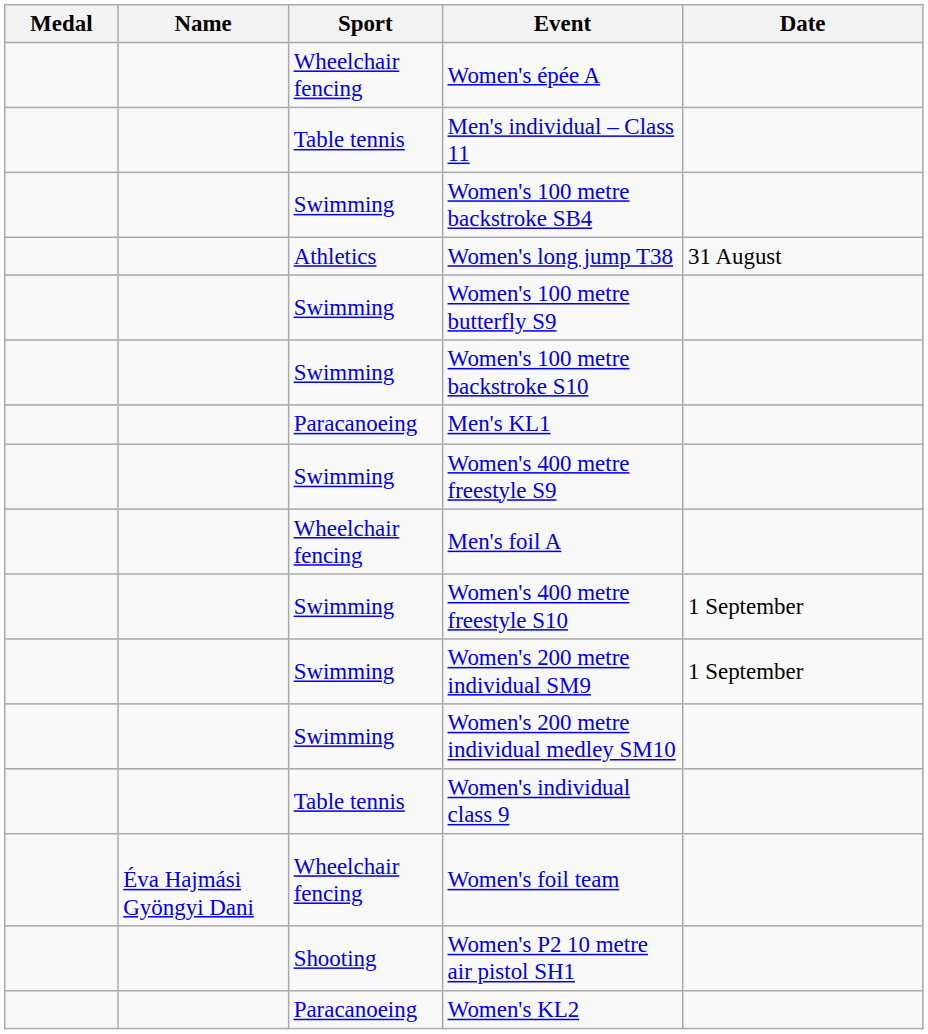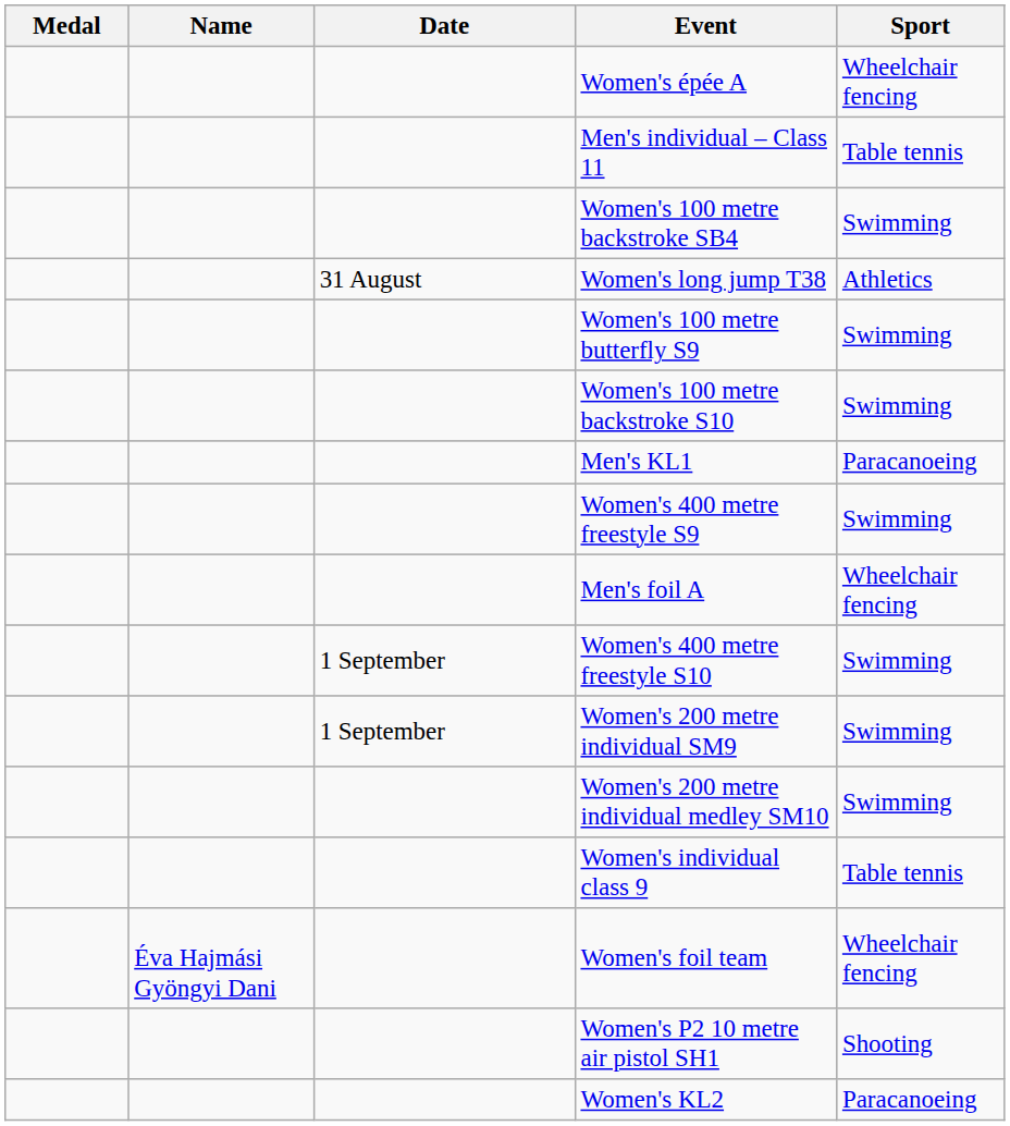 <table class="wikitable sortable" style="font-size:95%">
 <tr>
 <th style="width:6em">Medal</th>
 <th style="width:10em">Name</th>
+<th style="width:15em">Date</th>
+<th style="width:15em">Event</th>
 <th style="width:7em">Sport</th>
-<th style="width:15em">Event</th>
-<th style="width:15em">Date</th>
 </tr>
 <tr>
 <td></td>
 <td></td>
+<td></td>
+<td><a href='#'>Women's épée A</a></td>
 <td><a href='#'>Wheelchair fencing</a></td>
-<td><a href='#'>Women's épée A</a></td>
-<td></td>
 </tr>
 <tr>
 <td></td>
 <td></td>
+<td></td>
+<td><a href='#'>Men's individual – Class 11</a></td>
 <td><a href='#'>Table tennis</a></td>
-<td><a href='#'>Men's individual – Class 11</a></td>
-<td></td>
 </tr>
 <tr>
 <td></td>
 <td></td>
+<td></td>
+<td><a href='#'>Women's 100 metre backstroke SB4</a></td>
 <td><a href='#'>Swimming</a></td>
-<td><a href='#'>Women's 100 metre backstroke SB4</a></td>
-<td></td>
 </tr>
 <tr>
 <td></td>
 <td></td>
+<td>31 August</td>
+<td><a href='#'>Women's long jump T38</a></td>
 <td><a href='#'>Athletics</a></td>
-<td><a href='#'>Women's long jump T38</a></td>
-<td>31 August</td>
 </tr>
 <tr>
 <td></td>
 <td></td>
+<td></td>
+<td><a href='#'>Women's 100 metre butterfly S9</a></td>
 <td><a href='#'>Swimming</a></td>
-<td><a href='#'>Women's 100 metre butterfly S9</a></td>
-<td></td>
 </tr>
 <tr>
 <td></td>
 <td></td>
+<td></td>
+<td><a href='#'>Women's 100 metre backstroke S10</a></td>
 <td><a href='#'>Swimming</a></td>
-<td><a href='#'>Women's 100 metre backstroke S10</a></td>
-<td></td>
 </tr>
 <tr>
 <td></td>
 <td></td>
+<td></td>
+<td><a href='#'>Men's KL1</a></td>
 <td><a href='#'>Paracanoeing</a></td>
-<td><a href='#'>Men's KL1</a></td>
-<td></td>
 </tr>
 <tr>
 <td></td>
 <td></td>
+<td></td>
+<td><a href='#'>Women's 400 metre freestyle S9</a></td>
 <td><a href='#'>Swimming</a></td>
-<td><a href='#'>Women's 400 metre freestyle S9</a></td>
-<td></td>
 </tr>
 <tr>
 <td></td>
 <td></td>
+<td></td>
+<td><a href='#'>Men's foil A</a></td>
 <td><a href='#'>Wheelchair fencing</a></td>
-<td><a href='#'>Men's foil A</a></td>
-<td></td>
 </tr>
 <tr>
 <td></td>
 <td></td>
+<td>1 September</td>
+<td><a href='#'>Women's 400 metre freestyle S10</a></td>
 <td><a href='#'>Swimming</a></td>
-<td><a href='#'>Women's 400 metre freestyle S10</a></td>
-<td>1 September</td>
 </tr>
 <tr>
 <td></td>
 <td></td>
+<td>1 September</td>
+<td><a href='#'>Women's 200  metre individual SM9</a></td>
 <td><a href='#'>Swimming</a></td>
-<td><a href='#'>Women's 200  metre individual SM9</a></td>
-<td>1 September</td>
 </tr>
 <tr>
 <td></td>
 <td></td>
+<td></td>
+<td><a href='#'>Women's 200 metre individual medley SM10</a></td>
 <td><a href='#'>Swimming</a></td>
-<td><a href='#'>Women's 200 metre individual medley SM10</a></td>
-<td></td>
 </tr>
 <tr>
 <td></td>
 <td></td>
+<td></td>
+<td><a href='#'>Women's individual class 9</a></td>
 <td><a href='#'>Table tennis</a></td>
-<td><a href='#'>Women's individual class 9</a></td>
-<td></td>
 </tr>
 <tr>
 <td></td>
 <td><br><a href='#'>Éva Hajmási</a><br><a href='#'>Gyöngyi Dani</a></td>
+<td></td>
+<td><a href='#'>Women's foil team</a></td>
 <td><a href='#'>Wheelchair fencing</a></td>
-<td><a href='#'>Women's foil team</a></td>
-<td></td>
 </tr>
 <tr>
 <td></td>
 <td></td>
+<td></td>
+<td><a href='#'>Women's P2 10 metre air pistol SH1</a></td>
 <td><a href='#'>Shooting</a></td>
-<td><a href='#'>Women's P2 10 metre air pistol SH1</a></td>
-<td></td>
 </tr>
 <tr>
 <td></td>
 <td></td>
+<td></td>
+<td><a href='#'>Women's KL2</a></td>
 <td><a href='#'>Paracanoeing</a></td>
-<td><a href='#'>Women's KL2</a></td>
-<td></td>
 </tr>
 </table>
